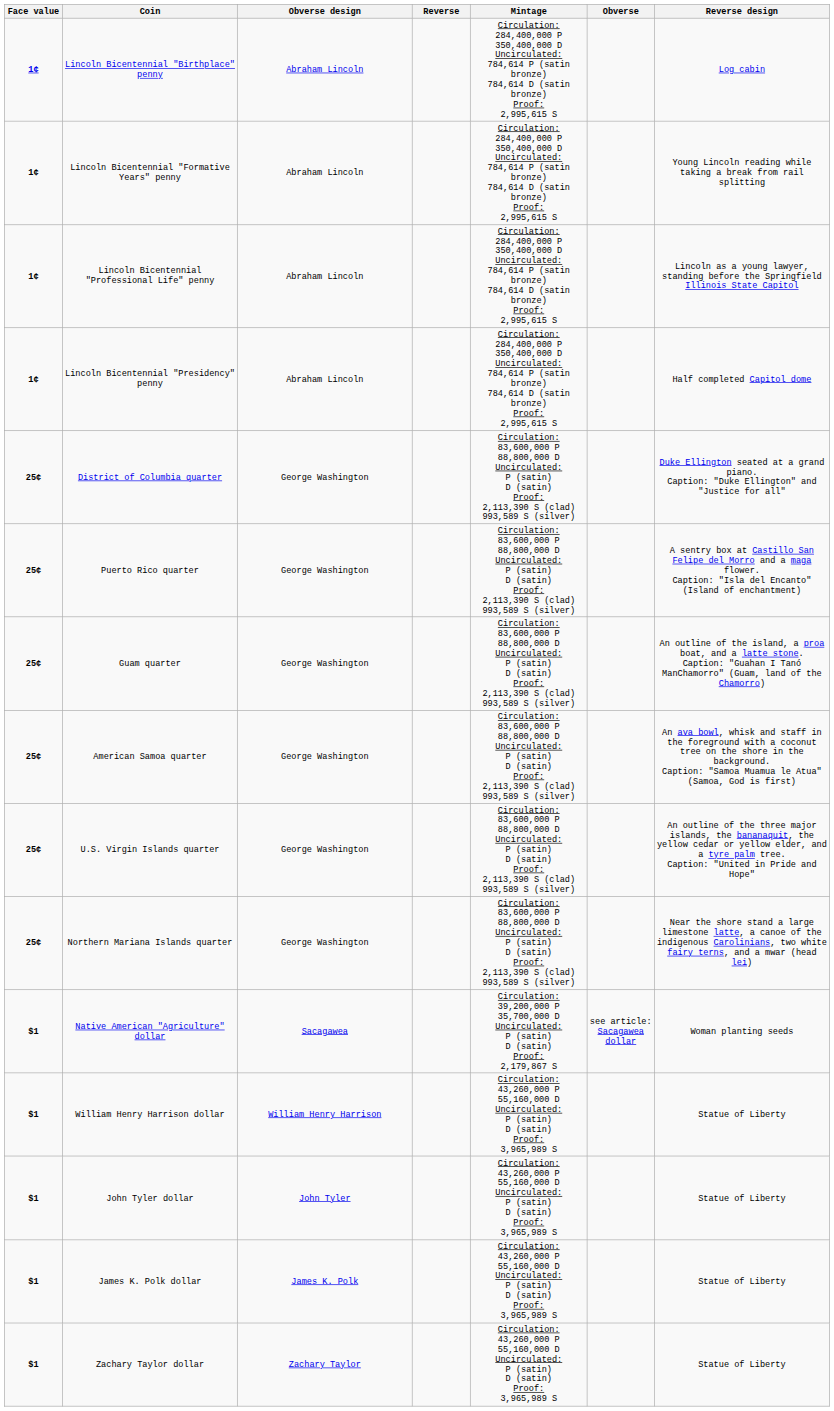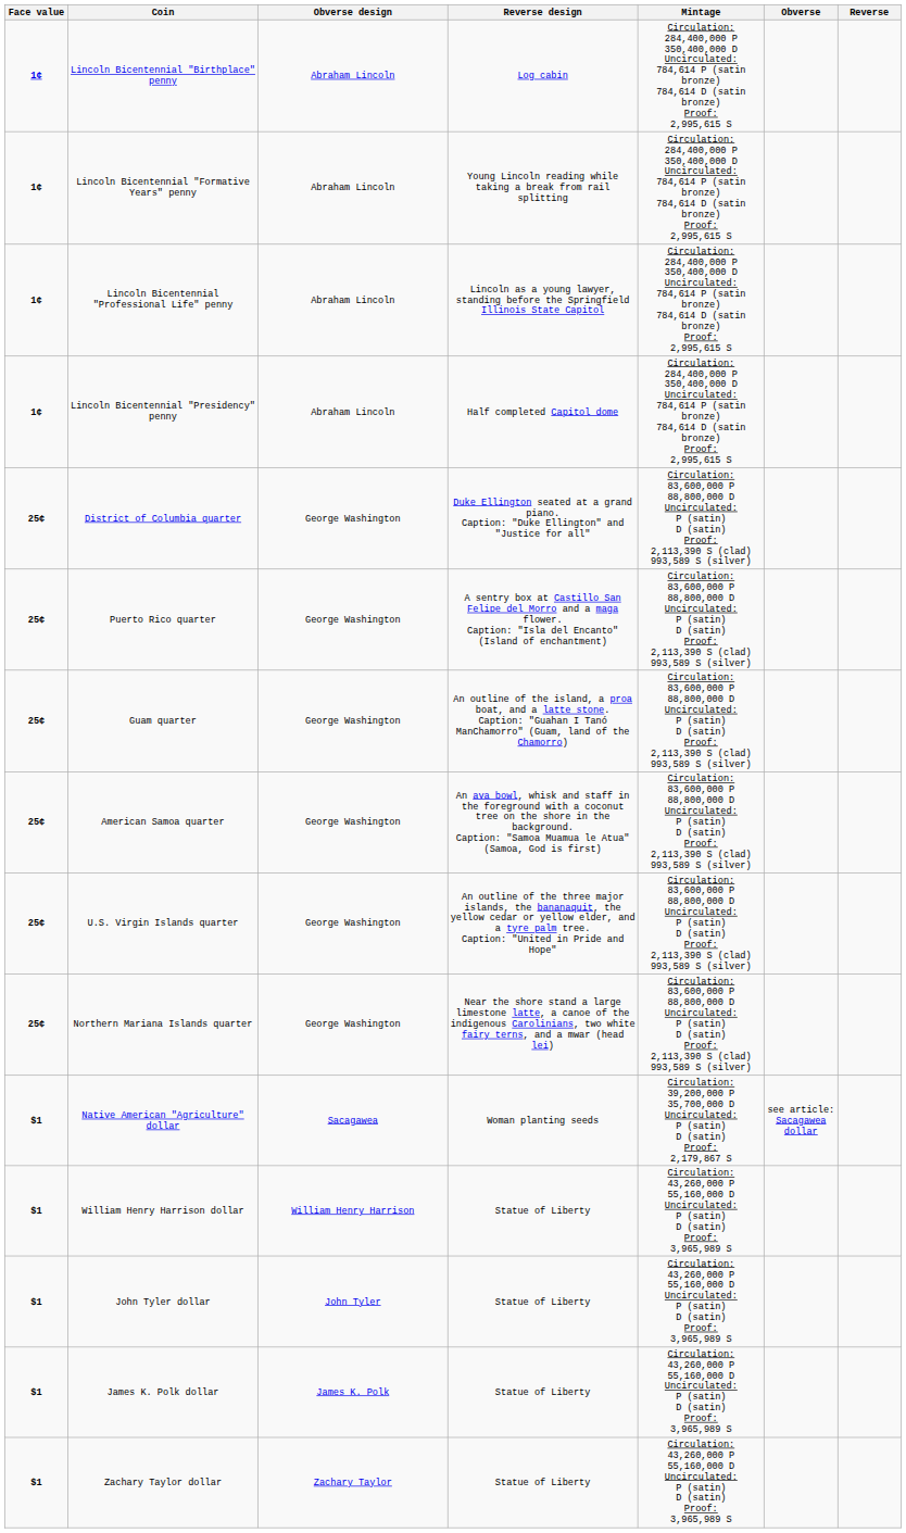 <table class="wikitable">
 <tr>
 <th width="5%">Face value</th>
 <th width="15%">Coin</th>
 <th width="15%">Obverse design</th>
-<th width="5%">Reverse</th>
+<th width="15%">Reverse design</th>
 <th width="10%">Mintage</th>
 <th width="5%">Obverse</th>
-<th width="15%">Reverse design</th>
+<th width="5%">Reverse</th>
 </tr>
 <tr>
 <td align="center"><strong><a href='#'>1¢</a></strong></td>
 <td align="center"><a href='#'>Lincoln Bicentennial "Birthplace" penny</a></td>
 <td align="center"><a href='#'>Abraham Lincoln</a></td>
-<td></td>
+<td align="center"><a href='#'>Log cabin</a></td>
 <td align="center"><u>Circulation:</u><br>284,400,000 P<br>350,400,000 D<br><u>Uncirculated:</u><br>784,614 P (satin bronze)<br>784,614 D (satin bronze)<br><u>Proof:</u><br>2,995,615 S</td>
 <td></td>
-<td align="center"><a href='#'>Log cabin</a></td>
+<td></td>
 </tr>
 <tr>
 <td align="center"><strong>1¢</strong></td>
 <td align="center">Lincoln Bicentennial "Formative Years" penny</td>
 <td align="center">Abraham Lincoln</td>
-<td></td>
+<td align="center">Young Lincoln reading while taking a break from rail splitting</td>
 <td align="center"><u>Circulation:</u><br>284,400,000 P<br>350,400,000 D<br><u>Uncirculated:</u><br>784,614 P (satin bronze)<br>784,614 D (satin bronze)<br><u>Proof:</u><br>2,995,615 S</td>
 <td></td>
-<td align="center">Young Lincoln reading while taking a break from rail splitting</td>
+<td></td>
 </tr>
 <tr>
 <td align="center"><strong>1¢</strong></td>
 <td align="center">Lincoln Bicentennial "Professional Life" penny</td>
 <td align="center">Abraham Lincoln</td>
-<td></td>
+<td align="center">Lincoln as a young lawyer, standing before the Springfield <a href='#'>Illinois State Capitol</a></td>
 <td align="center"><u>Circulation:</u><br>284,400,000 P<br>350,400,000 D<br><u>Uncirculated:</u><br>784,614 P (satin bronze)<br>784,614 D (satin bronze)<br><u>Proof:</u><br>2,995,615 S</td>
 <td></td>
-<td align="center">Lincoln as a young lawyer, standing before the Springfield <a href='#'>Illinois State Capitol</a></td>
+<td></td>
 </tr>
 <tr>
 <td align="center"><strong>1¢</strong></td>
 <td align="center">Lincoln Bicentennial "Presidency" penny</td>
 <td align="center">Abraham Lincoln</td>
-<td></td>
+<td align="center">Half completed <a href='#'>Capitol dome</a></td>
 <td align="center"><u>Circulation:</u><br>284,400,000 P<br>350,400,000 D<br><u>Uncirculated:</u><br>784,614 P (satin bronze)<br>784,614 D (satin bronze)<br><u>Proof:</u><br>2,995,615 S</td>
 <td></td>
-<td align="center">Half completed <a href='#'>Capitol dome</a></td>
+<td></td>
 </tr>
 <tr>
 <td align="center"><strong>25¢</strong></td>
 <td align="center"><a href='#'>District of Columbia quarter</a></td>
 <td align="center">George Washington</td>
-<td></td>
+<td align="center"><a href='#'>Duke Ellington</a> seated at a grand piano.<br>Caption: "Duke Ellington" and "Justice for all"</td>
 <td align="center"><u>Circulation:</u><br>83,600,000 P<br>88,800,000 D<br><u>Uncirculated:</u><br> P (satin)<br> D (satin)<br><u>Proof:</u><br>2,113,390 S (clad)<br>993,589 S (silver)</td>
 <td></td>
-<td align="center"><a href='#'>Duke Ellington</a> seated at a grand piano.<br>Caption: "Duke Ellington" and "Justice for all"</td>
+<td></td>
 </tr>
 <tr>
 <td align="center"><strong>25¢</strong></td>
 <td align="center">Puerto Rico quarter</td>
 <td align="center">George Washington</td>
-<td></td>
+<td align="center">A sentry box at <a href='#'>Castillo San Felipe del Morro</a> and a <a href='#'>maga</a> flower.<br>Caption: "Isla del Encanto" (Island of enchantment)</td>
 <td align="center"><u>Circulation:</u><br>83,600,000 P<br>88,800,000 D<br><u>Uncirculated:</u><br> P (satin)<br> D (satin)<br><u>Proof:</u><br>2,113,390 S (clad)<br>993,589 S (silver)</td>
 <td></td>
-<td align="center">A sentry box at <a href='#'>Castillo San Felipe del Morro</a> and a <a href='#'>maga</a> flower.<br>Caption: "Isla del Encanto" (Island of enchantment)</td>
+<td></td>
 </tr>
 <tr>
 <td align="center"><strong>25¢</strong></td>
 <td align="center">Guam quarter</td>
 <td align="center">George Washington</td>
-<td></td>
+<td align="center">An outline of the island, a <a href='#'>proa</a> boat, and a <a href='#'>latte stone</a>.<br>Caption: "Guahan I Tanó ManChamorro" (Guam, land of the <a href='#'>Chamorro</a>)</td>
 <td align="center"><u>Circulation:</u><br>83,600,000 P<br>88,800,000 D<br><u>Uncirculated:</u><br> P (satin)<br> D (satin)<br><u>Proof:</u><br>2,113,390 S (clad)<br>993,589 S (silver)</td>
 <td></td>
-<td align="center">An outline of the island, a <a href='#'>proa</a> boat, and a <a href='#'>latte stone</a>.<br>Caption: "Guahan I Tanó ManChamorro" (Guam, land of the <a href='#'>Chamorro</a>)</td>
+<td></td>
 </tr>
 <tr>
 <td align="center"><strong>25¢</strong></td>
 <td align="center">American Samoa quarter</td>
 <td align="center">George Washington</td>
-<td></td>
+<td align="center">An <a href='#'>ava bowl</a>, whisk and staff in the foreground with a coconut tree on the shore in the background.<br>Caption: "Samoa Muamua le Atua" (Samoa, God is first)</td>
 <td align="center"><u>Circulation:</u><br>83,600,000 P<br>88,800,000 D<br><u>Uncirculated:</u><br> P (satin)<br> D (satin)<br><u>Proof:</u><br>2,113,390 S (clad)<br>993,589 S (silver)</td>
 <td></td>
-<td align="center">An <a href='#'>ava bowl</a>, whisk and staff in the foreground with a coconut tree on the shore in the background.<br>Caption: "Samoa Muamua le Atua" (Samoa, God is first)</td>
+<td></td>
 </tr>
 <tr>
 <td align="center"><strong>25¢</strong></td>
 <td align="center">U.S. Virgin Islands quarter</td>
 <td align="center">George Washington</td>
-<td></td>
+<td align="center">An outline of the three major islands, the <a href='#'>bananaquit</a>, the yellow cedar or yellow elder, and a <a href='#'>tyre palm</a> tree.<br>Caption: "United in Pride and Hope"</td>
 <td align="center"><u>Circulation:</u><br>83,600,000 P<br>88,800,000 D<br><u>Uncirculated:</u><br> P (satin)<br> D (satin)<br><u>Proof:</u><br>2,113,390 S (clad)<br>993,589 S (silver)</td>
 <td></td>
-<td align="center">An outline of the three major islands, the <a href='#'>bananaquit</a>, the yellow cedar or yellow elder, and a <a href='#'>tyre palm</a> tree.<br>Caption: "United in Pride and Hope"</td>
+<td></td>
 </tr>
 <tr>
 <td align="center"><strong>25¢</strong></td>
 <td align="center">Northern Mariana Islands quarter</td>
 <td align="center">George Washington</td>
-<td></td>
+<td align="center">Near the shore stand a large limestone <a href='#'>latte</a>, a canoe of the indigenous <a href='#'>Carolinians</a>, two white <a href='#'>fairy terns</a>, and a mwar (head <a href='#'>lei</a>)</td>
 <td align="center"><u>Circulation:</u><br>83,600,000 P<br>88,800,000 D<br><u>Uncirculated:</u><br> P (satin)<br> D (satin)<br><u>Proof:</u><br>2,113,390 S (clad)<br>993,589 S (silver)</td>
 <td></td>
-<td align="center">Near the shore stand a large limestone <a href='#'>latte</a>, a canoe of the indigenous <a href='#'>Carolinians</a>, two white <a href='#'>fairy terns</a>, and a mwar (head <a href='#'>lei</a>)</td>
+<td></td>
 </tr>
 <tr>
 <td align="center"><strong>$1</strong></td>
 <td align="center"><a href='#'>Native American "Agriculture" dollar</a></td>
 <td align="center"><a href='#'>Sacagawea</a></td>
-<td></td>
+<td align="center">Woman planting seeds</td>
 <td align="center"><u>Circulation:</u><br>39,200,000 P<br>35,700,000 D<br><u>Uncirculated:</u><br> P (satin)<br> D (satin)<br><u>Proof:</u><br>2,179,867 S</td>
 <td align="center">see article: <a href='#'>Sacagawea dollar</a></td>
-<td align="center">Woman planting seeds</td>
+<td></td>
 </tr>
 <tr>
 <td align="center"><strong>$1</strong></td>
 <td align="center">William Henry Harrison dollar</td>
 <td align="center"><a href='#'>William Henry Harrison</a></td>
-<td></td>
+<td align="center">Statue of Liberty</td>
 <td align="center"><u>Circulation:</u><br>43,260,000 P<br>55,160,000 D<br><u>Uncirculated:</u><br> P (satin)<br> D (satin)<br><u>Proof:</u><br>3,965,989 S</td>
 <td></td>
-<td align="center">Statue of Liberty</td>
+<td></td>
 </tr>
 <tr>
 <td align="center"><strong>$1</strong></td>
 <td align="center">John Tyler dollar</td>
 <td align="center"><a href='#'>John Tyler</a></td>
-<td></td>
+<td align="center">Statue of Liberty</td>
 <td align="center"><u>Circulation:</u><br>43,260,000 P<br>55,160,000 D<br><u>Uncirculated:</u><br> P (satin)<br> D (satin)<br><u>Proof:</u><br>3,965,989 S</td>
 <td></td>
-<td align="center">Statue of Liberty</td>
+<td></td>
 </tr>
 <tr>
 <td align="center"><strong>$1</strong></td>
 <td align="center">James K. Polk dollar</td>
 <td align="center"><a href='#'>James K. Polk</a></td>
-<td></td>
+<td align="center">Statue of Liberty</td>
 <td align="center"><u>Circulation:</u><br>43,260,000 P<br>55,160,000 D<br><u>Uncirculated:</u><br> P (satin)<br> D (satin)<br><u>Proof:</u><br>3,965,989 S</td>
 <td></td>
-<td align="center">Statue of Liberty</td>
+<td></td>
 </tr>
 <tr>
 <td align="center"><strong>$1</strong></td>
 <td align="center">Zachary Taylor dollar</td>
 <td align="center"><a href='#'>Zachary Taylor</a></td>
-<td></td>
+<td align="center">Statue of Liberty</td>
 <td align="center"><u>Circulation:</u><br>43,260,000 P<br>55,160,000 D<br><u>Uncirculated:</u><br> P (satin)<br> D (satin)<br><u>Proof:</u><br>3,965,989 S</td>
 <td></td>
-<td align="center">Statue of Liberty</td>
+<td></td>
 </tr>
 </table>
